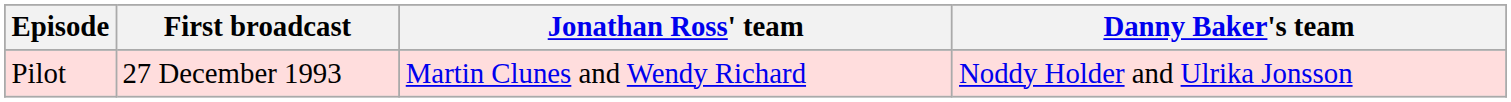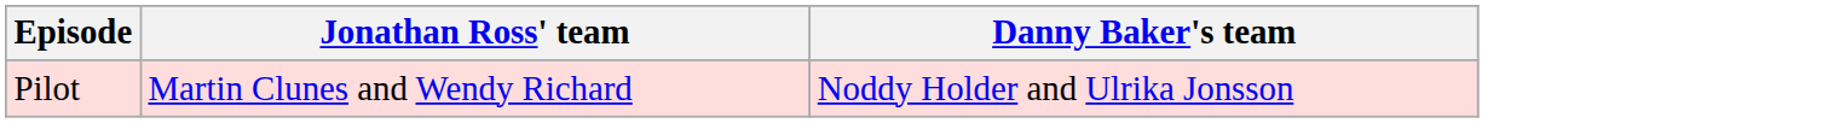 <table class="wikitable">
 <tr>
 <th width="50px">Episode</th>
-<th width="150px">First broadcast</th>
 <th width="300px"><a href='#'>Jonathan Ross</a>' team</th>
 <th width="300px"><a href='#'>Danny Baker</a>'s team</th>
 </tr>
 <tr bgcolor="ffdddd">
 <td>Pilot</td>
-<td>27 December 1993</td>
 <td><a href='#'>Martin Clunes</a> and <a href='#'>Wendy Richard</a></td>
 <td><a href='#'>Noddy Holder</a> and <a href='#'>Ulrika Jonsson</a></td>
 </tr>
 </table>
